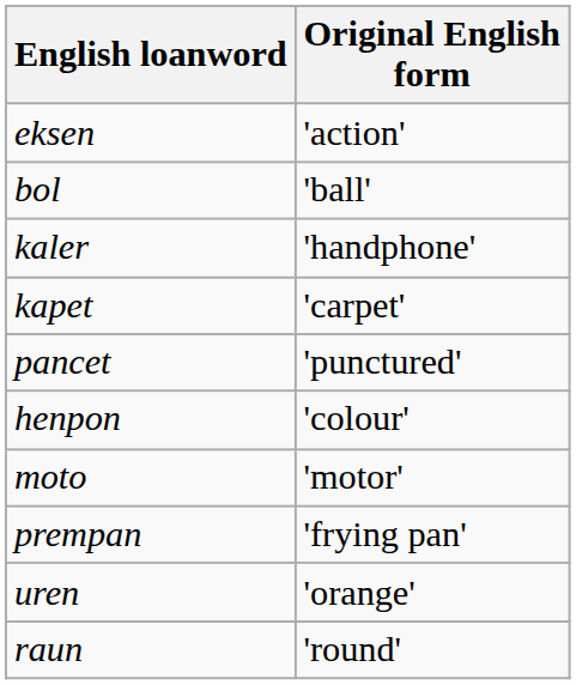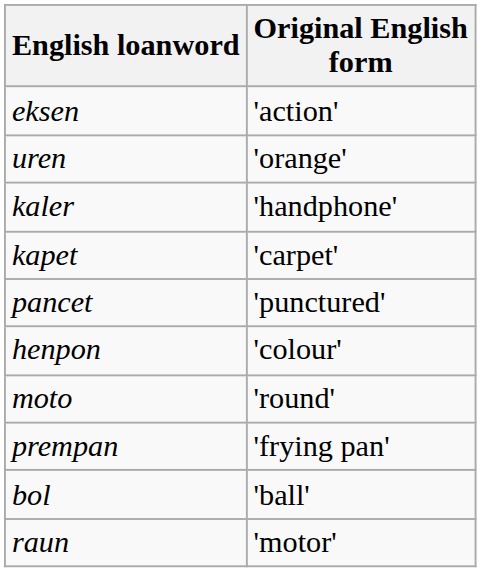 <table class="wikitable">
 <tr>
 <th>English loanword</th>
 <th>Original English<br>form</th>
 </tr>
 <tr>
 <td><em>eksen</em></td>
 <td>'action'</td>
 </tr>
 <tr>
-<td><em>bol</em></td>
-<td>'ball'</td>
+<td><em>uren</em></td>
+<td>'orange'</td>
 </tr>
 <tr>
 <td><em>kaler</em></td>
 <td>'handphone'</td>
 </tr>
 <tr>
 <td><em>kapet</em></td>
 <td>'carpet'</td>
 </tr>
 <tr>
 <td><em>pancet</em></td>
 <td>'punctured'</td>
 </tr>
 <tr>
 <td><em>henpon</em></td>
 <td>'colour'</td>
 </tr>
 <tr>
 <td><em>moto</em></td>
-<td>'motor'</td>
+<td>'round'</td>
 </tr>
 <tr>
 <td><em>prempan</em></td>
 <td>'frying pan'</td>
 </tr>
 <tr>
-<td><em>uren</em></td>
-<td>'orange'</td>
+<td><em>bol</em></td>
+<td>'ball'</td>
 </tr>
 <tr>
 <td><em>raun</em></td>
-<td>'round'</td>
+<td>'motor'</td>
 </tr>
 </table>
